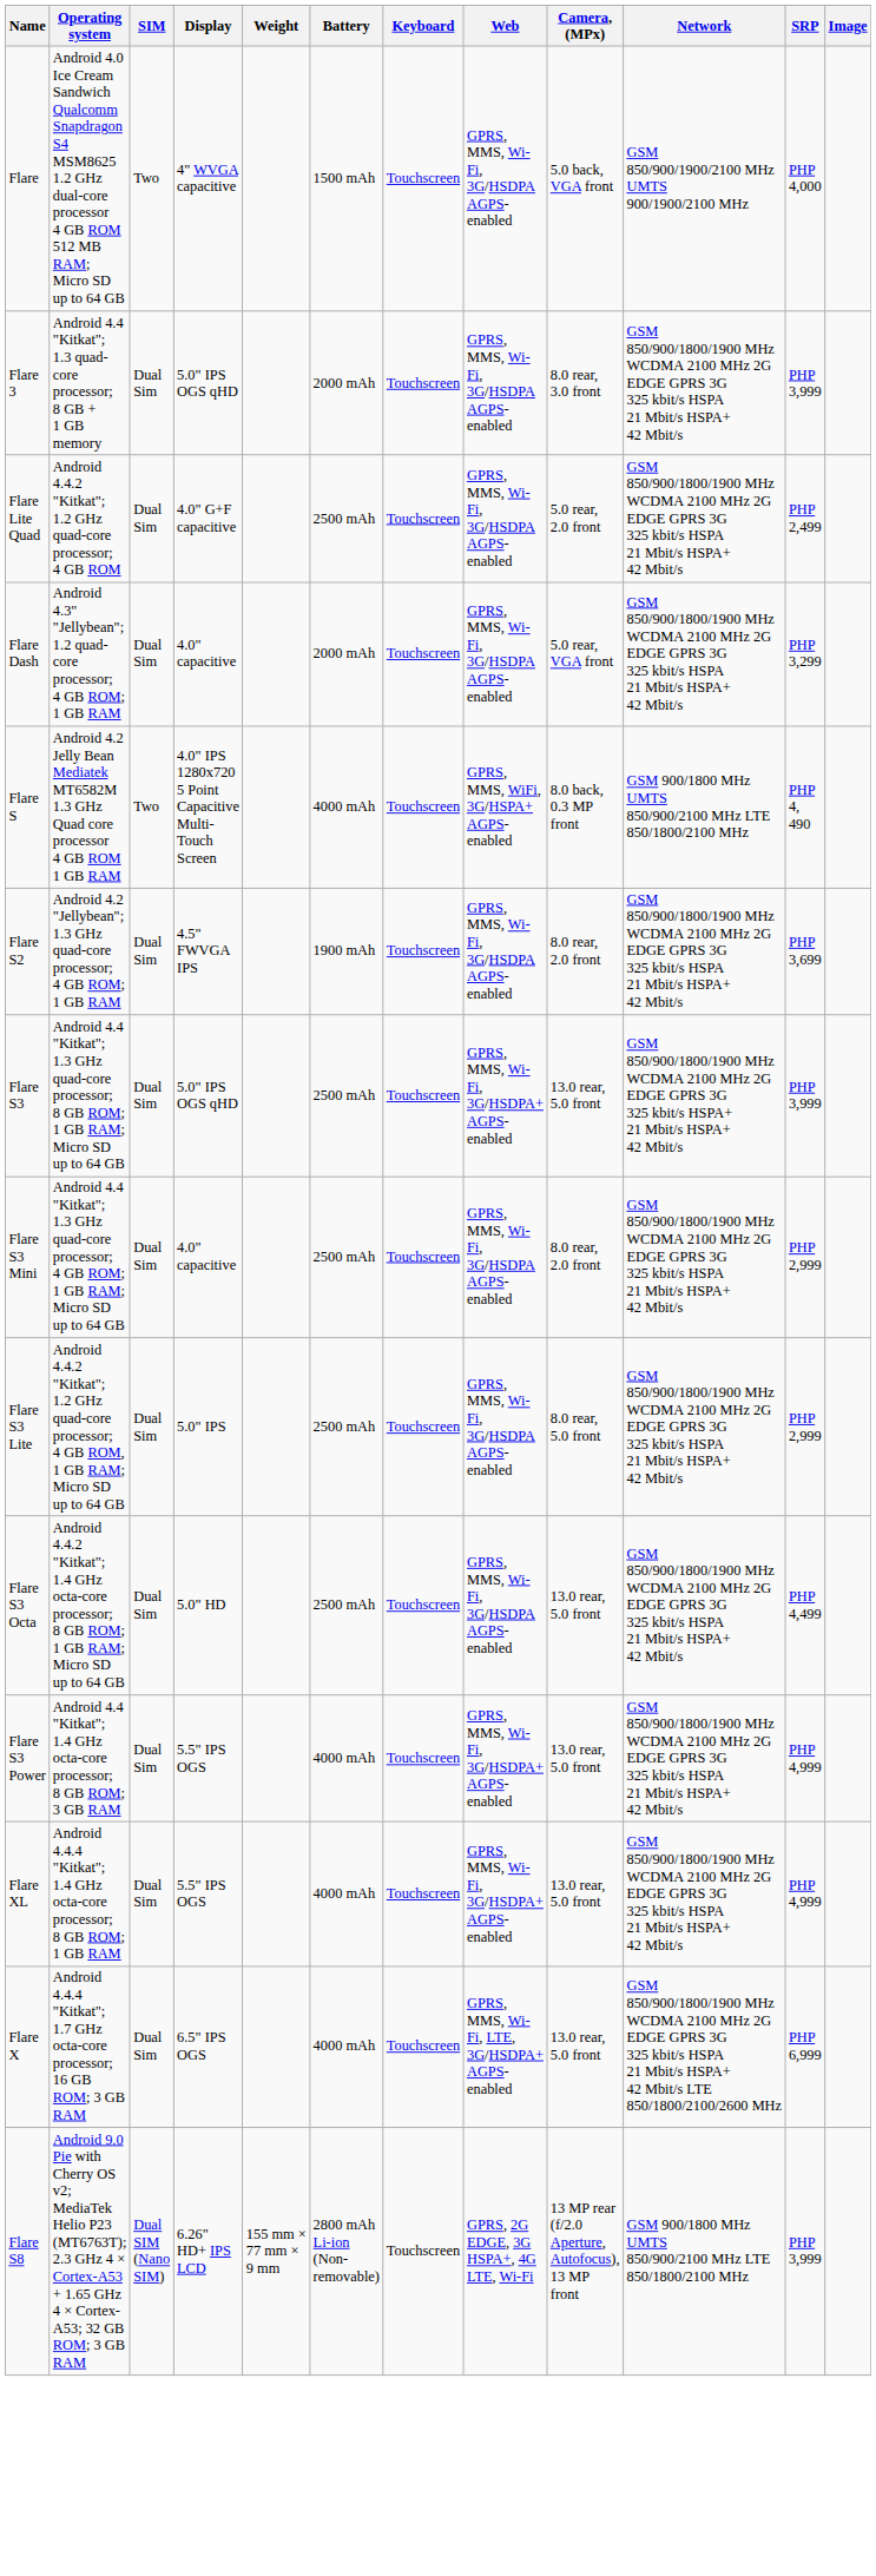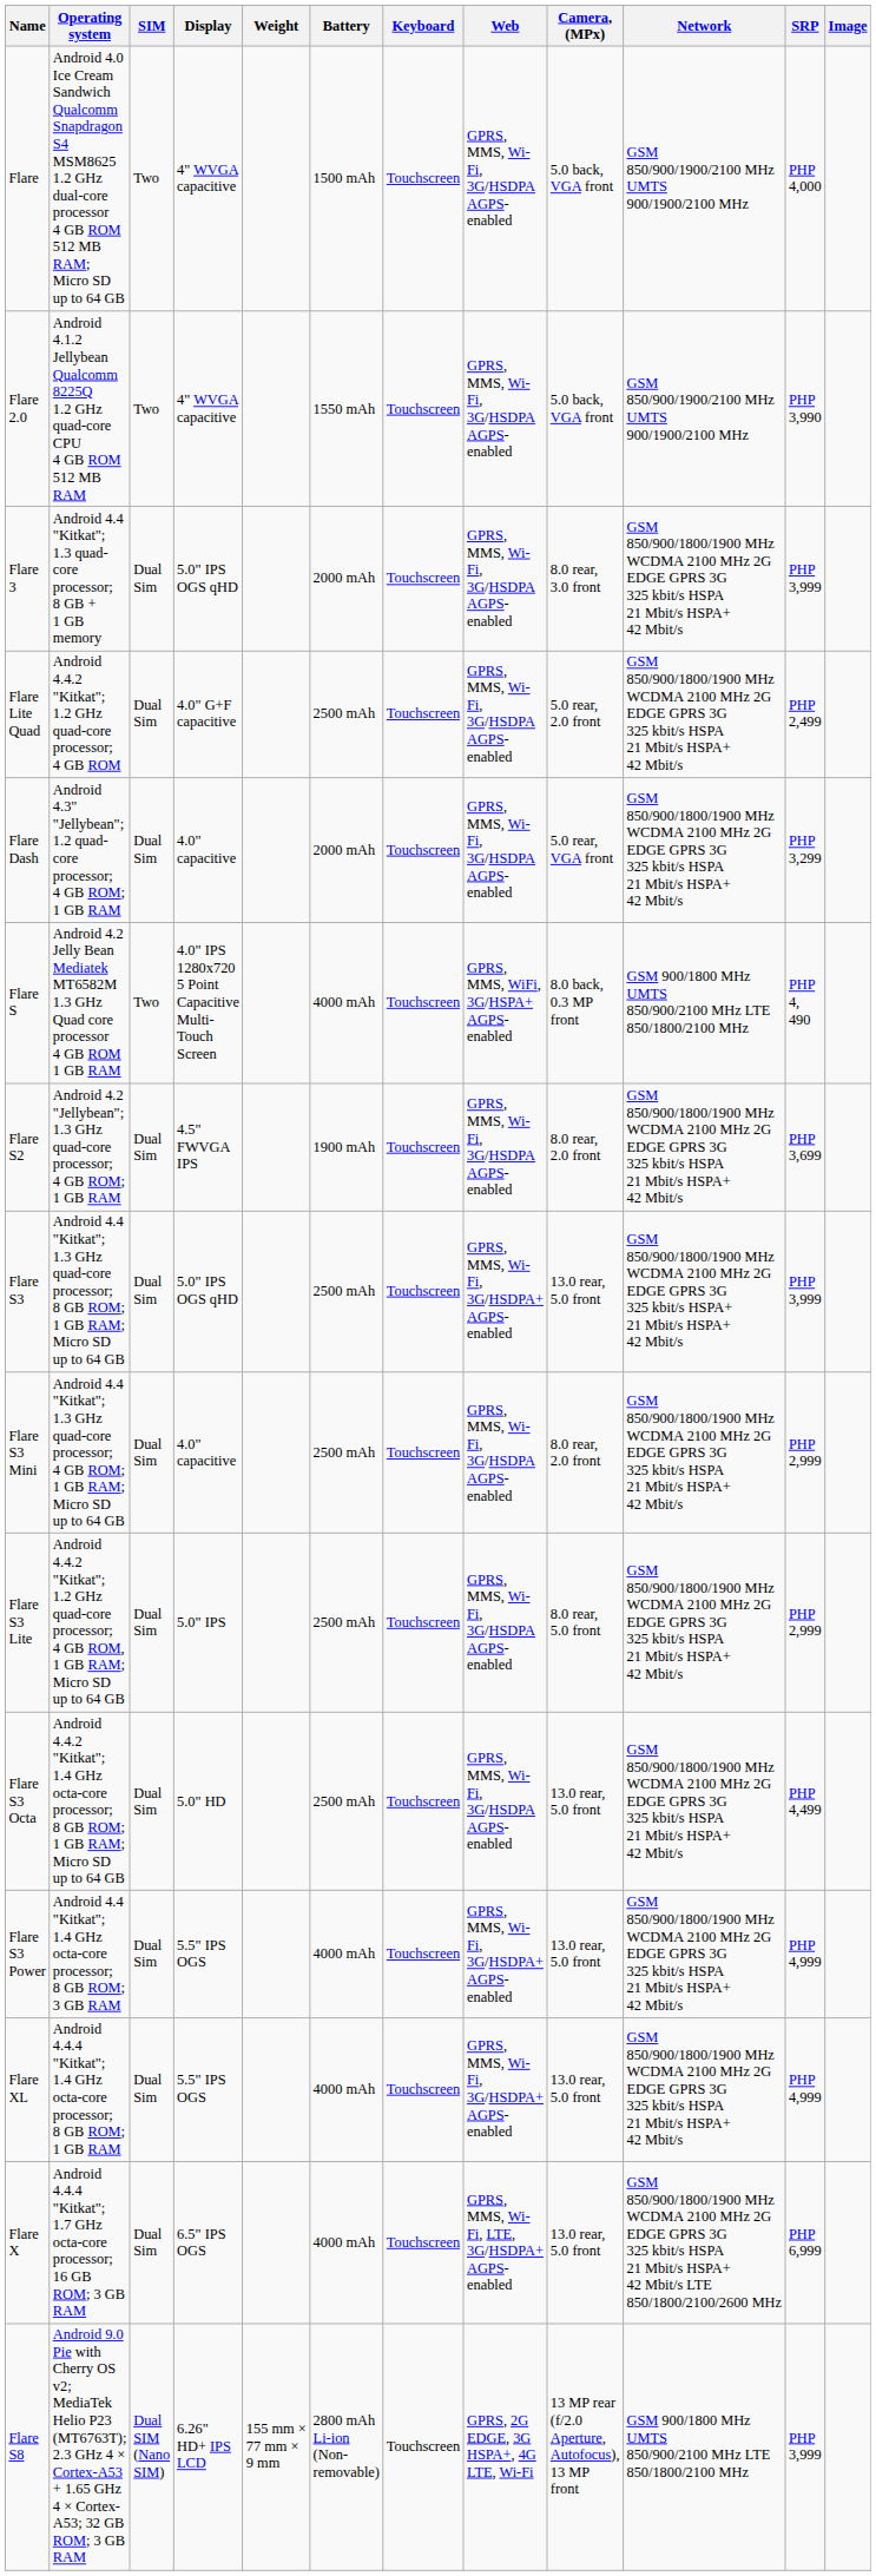 <table class="wikitable sortable" style="width:80%; font-size:85%;">
 <tr>
 <th>Name</th>
 <th><a href='#'>Operating system</a></th>
 <th><a href='#'>SIM</a></th>
 <th>Display</th>
 <th>Weight</th>
 <th>Battery</th>
 <th><a href='#'>Keyboard</a></th>
 <th><a href='#'>Web</a></th>
 <th><a href='#'>Camera</a>, (MPx)</th>
 <th><a href='#'>Network</a></th>
 <th><a href='#'>SRP</a></th>
 <th><a href='#'>Image</a></th>
 </tr>
 <tr>
 <td>Flare</td>
 <td>Android 4.0 Ice Cream Sandwich<br><a href='#'>Qualcomm Snapdragon S4</a> MSM8625 1.2 GHz dual-core processor<br>4 GB <a href='#'>ROM</a> 512 MB <a href='#'>RAM</a>; Micro SD up to 64 GB</td>
 <td> Two</td>
 <td> 4" <a href='#'>WVGA</a> capacitive</td>
 <td></td>
 <td> 1500 mAh</td>
 <td> <a href='#'>Touchscreen</a></td>
 <td> <a href='#'>GPRS</a>, MMS, <a href='#'>Wi-Fi</a>, <a href='#'>3G</a>/<a href='#'>HSDPA</a><br><a href='#'>AGPS</a>-enabled</td>
 <td> 5.0 back,<br><a href='#'>VGA</a> front</td>
 <td> <a href='#'>GSM</a> 850/900/1900/2100 MHz<br><a href='#'>UMTS</a> 900/1900/2100 MHz</td>
 <td> <a href='#'>PHP</a> 4,000</td>
+<td></td>
+</tr>
+<tr>
+<td>Flare 2.0</td>
+<td>Android 4.1.2 Jellybean<br><a href='#'>Qualcomm 8225Q</a> 1.2 GHz quad-core CPU <br>4 GB <a href='#'>ROM</a> 512 MB <a href='#'>RAM</a></td>
+<td> Two</td>
+<td> 4" <a href='#'>WVGA</a> capacitive</td>
+<td></td>
+<td> 1550 mAh</td>
+<td> <a href='#'>Touchscreen</a></td>
+<td> <a href='#'>GPRS</a>, MMS, <a href='#'>Wi-Fi</a>, <a href='#'>3G</a>/<a href='#'>HSDPA</a><br><a href='#'>AGPS</a>-enabled</td>
+<td> 5.0 back,<br><a href='#'>VGA</a> front</td>
+<td> <a href='#'>GSM</a> 850/900/1900/2100 MHz<br><a href='#'>UMTS</a> 900/1900/2100 MHz</td>
+<td> <a href='#'>PHP</a> 3,990</td>
 <td></td>
 </tr>
 <tr>
 <td> Flare 3 </td>
 <td>Android 4.4 "Kitkat"; 1.3 quad-core processor; 8 GB + 1 GB memory</td>
 <td> Dual Sim</td>
 <td> 5.0" IPS OGS qHD</td>
 <td></td>
 <td> 2000 mAh</td>
 <td> <a href='#'>Touchscreen</a></td>
 <td> <a href='#'>GPRS</a>, MMS, <a href='#'>Wi-Fi</a>, <a href='#'>3G</a>/<a href='#'>HSDPA</a><br><a href='#'>AGPS</a>-enabled</td>
 <td> 8.0 rear, 3.0 front</td>
 <td> <a href='#'>GSM</a> 850/900/1800/1900 MHz WCDMA 2100 MHz 2G EDGE GPRS 3G 325 kbit/s HSPA 21 Mbit/s HSPA+ 42 Mbit/s</td>
 <td> <a href='#'>PHP</a> 3,999</td>
 <td></td>
 </tr>
 <tr>
 <td> Flare Lite Quad </td>
 <td>Android 4.4.2 "Kitkat"; 1.2 GHz quad-core processor; 4 GB <a href='#'>ROM</a></td>
 <td> Dual Sim</td>
 <td> 4.0" G+F capacitive</td>
 <td></td>
 <td> 2500 mAh</td>
 <td> <a href='#'>Touchscreen</a></td>
 <td> <a href='#'>GPRS</a>, MMS, <a href='#'>Wi-Fi</a>, <a href='#'>3G</a>/<a href='#'>HSDPA</a><br><a href='#'>AGPS</a>-enabled</td>
 <td> 5.0 rear, 2.0 front</td>
 <td> <a href='#'>GSM</a> 850/900/1800/1900 MHz WCDMA 2100 MHz 2G EDGE GPRS 3G 325 kbit/s HSPA 21 Mbit/s HSPA+ 42 Mbit/s</td>
 <td> <a href='#'>PHP</a> 2,499</td>
 <td></td>
 </tr>
 <tr>
 <td> Flare Dash </td>
 <td>Android 4.3" "Jellybean"; 1.2 quad-core processor; 4 GB <a href='#'>ROM</a>; 1 GB <a href='#'>RAM</a></td>
 <td> Dual Sim</td>
 <td> 4.0" capacitive</td>
 <td></td>
 <td> 2000 mAh</td>
 <td> <a href='#'>Touchscreen</a></td>
 <td> <a href='#'>GPRS</a>, MMS, <a href='#'>Wi-Fi</a>, <a href='#'>3G</a>/<a href='#'>HSDPA</a><br><a href='#'>AGPS</a>-enabled</td>
 <td> 5.0 rear, <a href='#'>VGA</a> front</td>
 <td> <a href='#'>GSM</a> 850/900/1800/1900 MHz WCDMA 2100 MHz 2G EDGE GPRS 3G 325 kbit/s HSPA 21 Mbit/s HSPA+ 42 Mbit/s</td>
 <td> <a href='#'>PHP</a> 3,299</td>
 <td></td>
 </tr>
 <tr>
 <td>Flare S</td>
 <td>Android 4.2 Jelly Bean<br><a href='#'>Mediatek</a> MT6582M 1.3 GHz Quad core processor<br>4 GB <a href='#'>ROM</a> 1 GB <a href='#'>RAM</a></td>
 <td> Two</td>
 <td> 4.0" IPS 1280x720 5 Point Capacitive Multi-Touch Screen</td>
 <td></td>
 <td> 4000 mAh</td>
 <td> <a href='#'>Touchscreen</a></td>
 <td> <a href='#'>GPRS</a>, MMS, <a href='#'>WiFi</a>, <a href='#'>3G</a>/<a href='#'>HSPA+</a><br><a href='#'>AGPS</a>-enabled</td>
 <td> 8.0 back,<br>0.3 MP front</td>
 <td> <a href='#'>GSM</a> 900/1800 MHz <a href='#'>UMTS</a> 850/900/2100 MHz LTE 850/1800/2100 MHz</td>
 <td> <a href='#'>PHP</a> 4, 490</td>
 <td></td>
 </tr>
 <tr>
 <td> Flare S2 </td>
 <td>Android 4.2 "Jellybean"; 1.3 GHz quad-core processor; 4 GB <a href='#'>ROM</a>; 1 GB <a href='#'>RAM</a></td>
 <td> Dual Sim</td>
 <td> 4.5" FWVGA IPS</td>
 <td></td>
 <td> 1900 mAh</td>
 <td> <a href='#'>Touchscreen</a></td>
 <td> <a href='#'>GPRS</a>, MMS, <a href='#'>Wi-Fi</a>, <a href='#'>3G</a>/<a href='#'>HSDPA</a><br><a href='#'>AGPS</a>-enabled</td>
 <td> 8.0 rear, 2.0 front</td>
 <td> <a href='#'>GSM</a> 850/900/1800/1900 MHz WCDMA 2100 MHz 2G EDGE GPRS 3G 325 kbit/s HSPA 21 Mbit/s HSPA+ 42 Mbit/s</td>
 <td> <a href='#'>PHP</a> 3,699</td>
 <td></td>
 </tr>
 <tr>
 <td> Flare S3 </td>
 <td>Android 4.4 "Kitkat"; 1.3 GHz quad-core processor; 8 GB <a href='#'>ROM</a>; 1 GB <a href='#'>RAM</a>; Micro SD up to 64 GB</td>
 <td> Dual Sim</td>
 <td> 5.0" IPS OGS qHD</td>
 <td></td>
 <td> 2500 mAh</td>
 <td> <a href='#'>Touchscreen</a></td>
 <td> <a href='#'>GPRS</a>, MMS, <a href='#'>Wi-Fi</a>, <a href='#'>3G</a>/<a href='#'>HSDPA+</a><br><a href='#'>AGPS</a>-enabled</td>
 <td> 13.0 rear, 5.0 front</td>
 <td> <a href='#'>GSM</a> 850/900/1800/1900 MHz WCDMA 2100 MHz 2G EDGE GPRS 3G 325 kbit/s HSPA+ 21 Mbit/s HSPA+ 42 Mbit/s</td>
 <td> <a href='#'>PHP</a> 3,999</td>
 <td></td>
 </tr>
 <tr>
 <td> Flare S3 Mini </td>
 <td>Android 4.4 "Kitkat"; 1.3 GHz quad-core processor; 4 GB <a href='#'>ROM</a>; 1 GB <a href='#'>RAM</a>; Micro SD up to 64 GB</td>
 <td> Dual Sim</td>
 <td> 4.0" capacitive</td>
 <td></td>
 <td> 2500 mAh</td>
 <td> <a href='#'>Touchscreen</a></td>
 <td> <a href='#'>GPRS</a>, MMS, <a href='#'>Wi-Fi</a>, <a href='#'>3G</a>/<a href='#'>HSDPA</a><br><a href='#'>AGPS</a>-enabled</td>
 <td> 8.0 rear, 2.0 front</td>
 <td> <a href='#'>GSM</a> 850/900/1800/1900 MHz WCDMA 2100 MHz 2G EDGE GPRS 3G 325 kbit/s HSPA 21 Mbit/s HSPA+ 42 Mbit/s</td>
 <td> <a href='#'>PHP</a> 2,999</td>
 <td></td>
 </tr>
 <tr>
 <td> Flare S3 Lite </td>
 <td>Android 4.4.2 "Kitkat"; 1.2 GHz quad-core processor; 4 GB <a href='#'>ROM</a>, 1 GB <a href='#'>RAM</a>; Micro SD up to 64 GB</td>
 <td> Dual Sim</td>
 <td> 5.0" IPS</td>
 <td></td>
 <td> 2500 mAh</td>
 <td> <a href='#'>Touchscreen</a></td>
 <td> <a href='#'>GPRS</a>, MMS, <a href='#'>Wi-Fi</a>, <a href='#'>3G</a>/<a href='#'>HSDPA</a><br><a href='#'>AGPS</a>-enabled</td>
 <td> 8.0 rear, 5.0 front</td>
 <td> <a href='#'>GSM</a> 850/900/1800/1900 MHz WCDMA 2100 MHz 2G EDGE GPRS 3G 325 kbit/s HSPA 21 Mbit/s HSPA+ 42 Mbit/s</td>
 <td> <a href='#'>PHP</a> 2,999</td>
 <td></td>
 </tr>
 <tr>
 <td> Flare S3 Octa </td>
 <td>Android 4.4.2 "Kitkat"; 1.4 GHz octa-core processor; 8 GB <a href='#'>ROM</a>; 1 GB <a href='#'>RAM</a>; Micro SD up to 64 GB</td>
 <td> Dual Sim</td>
 <td> 5.0" HD</td>
 <td></td>
 <td> 2500 mAh</td>
 <td> <a href='#'>Touchscreen</a></td>
 <td> <a href='#'>GPRS</a>, MMS, <a href='#'>Wi-Fi</a>, <a href='#'>3G</a>/<a href='#'>HSDPA</a><br><a href='#'>AGPS</a>-enabled</td>
 <td> 13.0 rear, 5.0 front</td>
 <td> <a href='#'>GSM</a> 850/900/1800/1900 MHz WCDMA 2100 MHz 2G EDGE GPRS 3G 325 kbit/s HSPA 21 Mbit/s HSPA+ 42 Mbit/s</td>
 <td> <a href='#'>PHP</a> 4,499</td>
 <td></td>
 </tr>
 <tr>
 <td> Flare S3 Power </td>
 <td>Android 4.4 "Kitkat"; 1.4 GHz octa-core processor; 8 GB <a href='#'>ROM</a>; 3 GB <a href='#'>RAM</a></td>
 <td> Dual Sim</td>
 <td> 5.5" IPS OGS</td>
 <td></td>
 <td> 4000 mAh</td>
 <td> <a href='#'>Touchscreen</a></td>
 <td> <a href='#'>GPRS</a>, MMS, <a href='#'>Wi-Fi</a>, <a href='#'>3G</a>/<a href='#'>HSDPA+</a><br><a href='#'>AGPS</a>-enabled</td>
 <td> 13.0 rear, 5.0 front</td>
 <td> <a href='#'>GSM</a> 850/900/1800/1900 MHz WCDMA 2100 MHz 2G EDGE GPRS 3G 325 kbit/s HSPA 21 Mbit/s HSPA+ 42 Mbit/s</td>
 <td> <a href='#'>PHP</a> 4,999</td>
 <td></td>
 </tr>
 <tr>
 <td> Flare XL </td>
 <td>Android 4.4.4 "Kitkat"; 1.4 GHz octa-core processor; 8 GB <a href='#'>ROM</a>; 1 GB <a href='#'>RAM</a></td>
 <td> Dual Sim</td>
 <td> 5.5" IPS OGS</td>
 <td></td>
 <td> 4000 mAh</td>
 <td> <a href='#'>Touchscreen</a></td>
 <td> <a href='#'>GPRS</a>, MMS, <a href='#'>Wi-Fi</a>, <a href='#'>3G</a>/<a href='#'>HSDPA+</a><br><a href='#'>AGPS</a>-enabled</td>
 <td> 13.0 rear, 5.0 front</td>
 <td> <a href='#'>GSM</a> 850/900/1800/1900 MHz WCDMA 2100 MHz 2G EDGE GPRS 3G 325 kbit/s HSPA 21 Mbit/s HSPA+ 42 Mbit/s</td>
 <td> <a href='#'>PHP</a> 4,999</td>
 <td></td>
 </tr>
 <tr>
 <td> Flare X </td>
 <td>Android 4.4.4 "Kitkat"; 1.7 GHz octa-core processor; 16 GB <a href='#'>ROM</a>; 3 GB <a href='#'>RAM</a></td>
 <td> Dual Sim</td>
 <td> 6.5" IPS OGS</td>
 <td></td>
 <td> 4000 mAh</td>
 <td> <a href='#'>Touchscreen</a></td>
 <td> <a href='#'>GPRS</a>, MMS, <a href='#'>Wi-Fi</a>, <a href='#'>LTE</a>, <a href='#'>3G</a>/<a href='#'>HSDPA+</a><br><a href='#'>AGPS</a>-enabled</td>
 <td> 13.0 rear, 5.0 front</td>
 <td> <a href='#'>GSM</a> 850/900/1800/1900 MHz WCDMA 2100 MHz 2G EDGE GPRS 3G 325 kbit/s HSPA 21 Mbit/s HSPA+ 42 Mbit/s LTE 850/1800/2100/2600 MHz</td>
 <td> <a href='#'>PHP</a> 6,999</td>
 <td></td>
 </tr>
 <tr>
 <td> <a href='#'>Flare S8</a></td>
 <td> <a href='#'>Android 9.0 Pie</a> with Cherry OS v2; MediaTek Helio P23 (MT6763T); 2.3 GHz 4 × <a href='#'>Cortex-A53</a> + 1.65 GHz 4 × Cortex-A53; 32 GB <a href='#'>ROM</a>; 3 GB <a href='#'>RAM</a></td>
 <td> <a href='#'>Dual SIM</a> (<a href='#'>Nano SIM</a>)</td>
 <td> 6.26" HD+ <a href='#'>IPS</a> <a href='#'>LCD</a></td>
 <td> 155 mm × 77 mm × 9 mm</td>
 <td> 2800 mAh <a href='#'>Li-ion</a> (Non-removable)</td>
 <td> Touchscreen</td>
 <td> <a href='#'>GPRS</a>, <a href='#'>2G</a> <a href='#'>EDGE</a>, <a href='#'>3G</a> <a href='#'>HSPA+</a>, <a href='#'>4G</a> <a href='#'>LTE</a>, <a href='#'>Wi-Fi</a></td>
 <td> 13 MP rear (f/2.0 <a href='#'>Aperture</a>, <a href='#'>Autofocus</a>), 13 MP front</td>
 <td> <a href='#'>GSM</a> 900/1800 MHz <a href='#'>UMTS</a> 850/900/2100 MHz LTE 850/1800/2100 MHz</td>
 <td> <a href='#'>PHP</a> 3,999</td>
 <td></td>
 </tr>
 </table>
